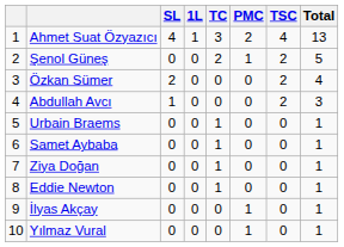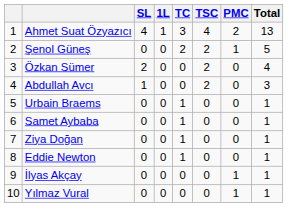 <table class="wikitable plainrowheaders sortable" style="text-align:center">
 <tr>
 <th></th>
 <th></th>
 <th><a href='#'>SL</a></th>
 <th><a href='#'>1L</a></th>
 <th><a href='#'>TC</a></th>
+<th><a href='#'>TSC</a></th>
 <th><a href='#'>PMC</a></th>
-<th><a href='#'>TSC</a></th>
 <th>Total</th>
 </tr>
 <tr>
 <td>1</td>
 <td align="left"> <a href='#'>Ahmet Suat Özyazıcı</a></td>
 <td>4</td>
 <td>1</td>
 <td>3</td>
+<td>4</td>
 <td>2</td>
-<td>4</td>
 <td>13</td>
 </tr>
 <tr>
 <td>2</td>
 <td align="left"> <a href='#'>Şenol Güneş</a></td>
 <td>0</td>
 <td>0</td>
 <td>2</td>
+<td>2</td>
 <td>1</td>
-<td>2</td>
 <td>5</td>
 </tr>
 <tr>
 <td>3</td>
 <td align="left"> <a href='#'>Özkan Sümer</a></td>
 <td>2</td>
 <td>0</td>
 <td>0</td>
+<td>2</td>
 <td>0</td>
-<td>2</td>
 <td>4</td>
 </tr>
 <tr>
 <td>4</td>
 <td align="left"> <a href='#'>Abdullah Avcı</a></td>
 <td>1</td>
 <td>0</td>
 <td>0</td>
+<td>2</td>
 <td>0</td>
-<td>2</td>
 <td>3</td>
 </tr>
 <tr>
 <td>5</td>
 <td align="left"> <a href='#'>Urbain Braems</a></td>
 <td>0</td>
 <td>0</td>
 <td>1</td>
 <td>0</td>
 <td>0</td>
 <td>1</td>
 </tr>
 <tr>
 <td>6</td>
 <td align="left"> <a href='#'>Samet Aybaba</a></td>
 <td>0</td>
 <td>0</td>
 <td>1</td>
 <td>0</td>
 <td>0</td>
 <td>1</td>
 </tr>
 <tr>
 <td>7</td>
 <td align="left"> <a href='#'>Ziya Doğan</a></td>
 <td>0</td>
 <td>0</td>
 <td>1</td>
 <td>0</td>
 <td>0</td>
 <td>1</td>
 </tr>
 <tr>
 <td>8</td>
 <td align="left"> <a href='#'>Eddie Newton</a></td>
 <td>0</td>
 <td>0</td>
 <td>1</td>
 <td>0</td>
 <td>0</td>
 <td>1</td>
 </tr>
 <tr>
 <td>9</td>
 <td align="left"> <a href='#'>İlyas Akçay</a></td>
 <td>0</td>
 <td>0</td>
 <td>0</td>
+<td>0</td>
 <td>1</td>
-<td>0</td>
 <td>1</td>
 </tr>
 <tr>
 <td>10</td>
 <td align="left"> <a href='#'>Yılmaz Vural</a></td>
 <td>0</td>
 <td>0</td>
 <td>0</td>
+<td>0</td>
 <td>1</td>
-<td>0</td>
 <td>1</td>
 </tr>
 </table>
